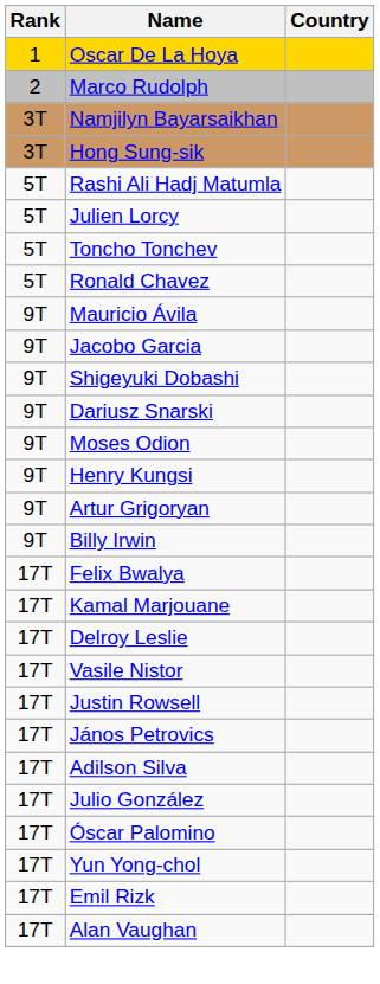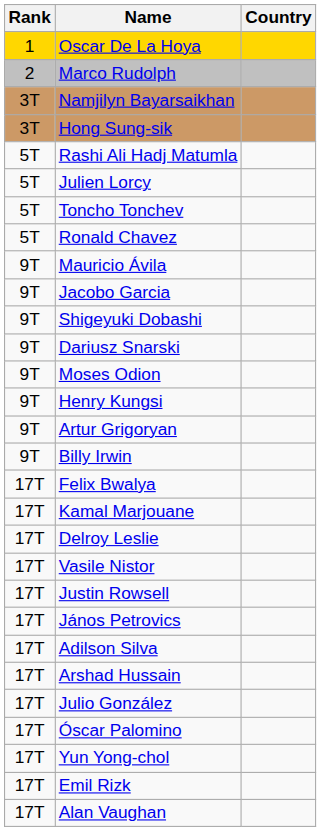 <table class="wikitable sortable" style="text-align:center">
 <tr>
 <th>Rank</th>
 <th>Name</th>
 <th>Country</th>
 </tr>
 <tr bgcolor=gold>
 <td>1</td>
 <td align="left"><a href='#'>Oscar De La Hoya</a></td>
 <td align="left"></td>
 </tr>
 <tr bgcolor=silver>
 <td>2</td>
 <td align="left"><a href='#'>Marco Rudolph</a></td>
 <td align="left"></td>
 </tr>
 <tr bgcolor=#CC9966>
 <td>3T</td>
 <td align="left"><a href='#'>Namjilyn Bayarsaikhan</a></td>
 <td align="left"></td>
 </tr>
 <tr bgcolor=#CC9966>
 <td>3T</td>
 <td align="left"><a href='#'>Hong Sung-sik</a></td>
 <td align="left"></td>
 </tr>
 <tr>
 <td>5T</td>
 <td align="left"><a href='#'>Rashi Ali Hadj Matumla</a></td>
 <td align="left"></td>
 </tr>
 <tr>
 <td>5T</td>
 <td align="left"><a href='#'>Julien Lorcy</a></td>
 <td align="left"></td>
 </tr>
 <tr>
 <td>5T</td>
 <td align="left"><a href='#'>Toncho Tonchev</a></td>
 <td align="left"></td>
 </tr>
 <tr>
 <td>5T</td>
 <td align="left"><a href='#'>Ronald Chavez</a></td>
 <td align="left"></td>
 </tr>
 <tr>
 <td>9T</td>
 <td align="left"><a href='#'>Mauricio Ávila</a></td>
 <td align="left"></td>
 </tr>
 <tr>
 <td>9T</td>
 <td align="left"><a href='#'>Jacobo Garcia</a></td>
 <td align="left"></td>
 </tr>
 <tr>
 <td>9T</td>
 <td align="left"><a href='#'>Shigeyuki Dobashi</a></td>
 <td align="left"></td>
 </tr>
 <tr>
 <td>9T</td>
 <td align="left"><a href='#'>Dariusz Snarski</a></td>
 <td align="left"></td>
 </tr>
 <tr>
 <td>9T</td>
 <td align="left"><a href='#'>Moses Odion</a></td>
 <td align="left"></td>
 </tr>
 <tr>
 <td>9T</td>
 <td align="left"><a href='#'>Henry Kungsi</a></td>
 <td align="left"></td>
 </tr>
 <tr>
 <td>9T</td>
 <td align="left"><a href='#'>Artur Grigoryan</a></td>
 <td align="left"></td>
 </tr>
 <tr>
 <td>9T</td>
 <td align="left"><a href='#'>Billy Irwin</a></td>
 <td align="left"></td>
 </tr>
 <tr>
 <td>17T</td>
 <td align="left"><a href='#'>Felix Bwalya</a></td>
 <td align="left"></td>
 </tr>
 <tr>
 <td>17T</td>
 <td align="left"><a href='#'>Kamal Marjouane</a></td>
 <td align="left"></td>
 </tr>
 <tr>
 <td>17T</td>
 <td align="left"><a href='#'>Delroy Leslie</a></td>
 <td align="left"></td>
 </tr>
 <tr>
 <td>17T</td>
 <td align="left"><a href='#'>Vasile Nistor</a></td>
 <td align="left"></td>
 </tr>
 <tr>
 <td>17T</td>
 <td align="left"><a href='#'>Justin Rowsell</a></td>
 <td align="left"></td>
 </tr>
 <tr>
 <td>17T</td>
 <td align="left"><a href='#'>János Petrovics</a></td>
 <td align="left"></td>
 </tr>
 <tr>
 <td>17T</td>
 <td align="left"><a href='#'>Adilson Silva</a></td>
 <td align="left"></td>
 </tr>
 <tr>
 <td>17T</td>
+<td align="left"><a href='#'>Arshad Hussain</a></td>
+<td align="left"></td>
+</tr>
+<tr>
+<td>17T</td>
 <td align="left"><a href='#'>Julio González</a></td>
 <td align="left"></td>
 </tr>
 <tr>
 <td>17T</td>
 <td align="left"><a href='#'>Óscar Palomino</a></td>
 <td align="left"></td>
 </tr>
 <tr>
 <td>17T</td>
 <td align="left"><a href='#'>Yun Yong-chol</a></td>
 <td align="left"></td>
 </tr>
 <tr>
 <td>17T</td>
 <td align="left"><a href='#'>Emil Rizk</a></td>
 <td align="left"></td>
 </tr>
 <tr>
 <td>17T</td>
 <td align="left"><a href='#'>Alan Vaughan</a></td>
 <td align="left"></td>
 </tr>
 </table>
